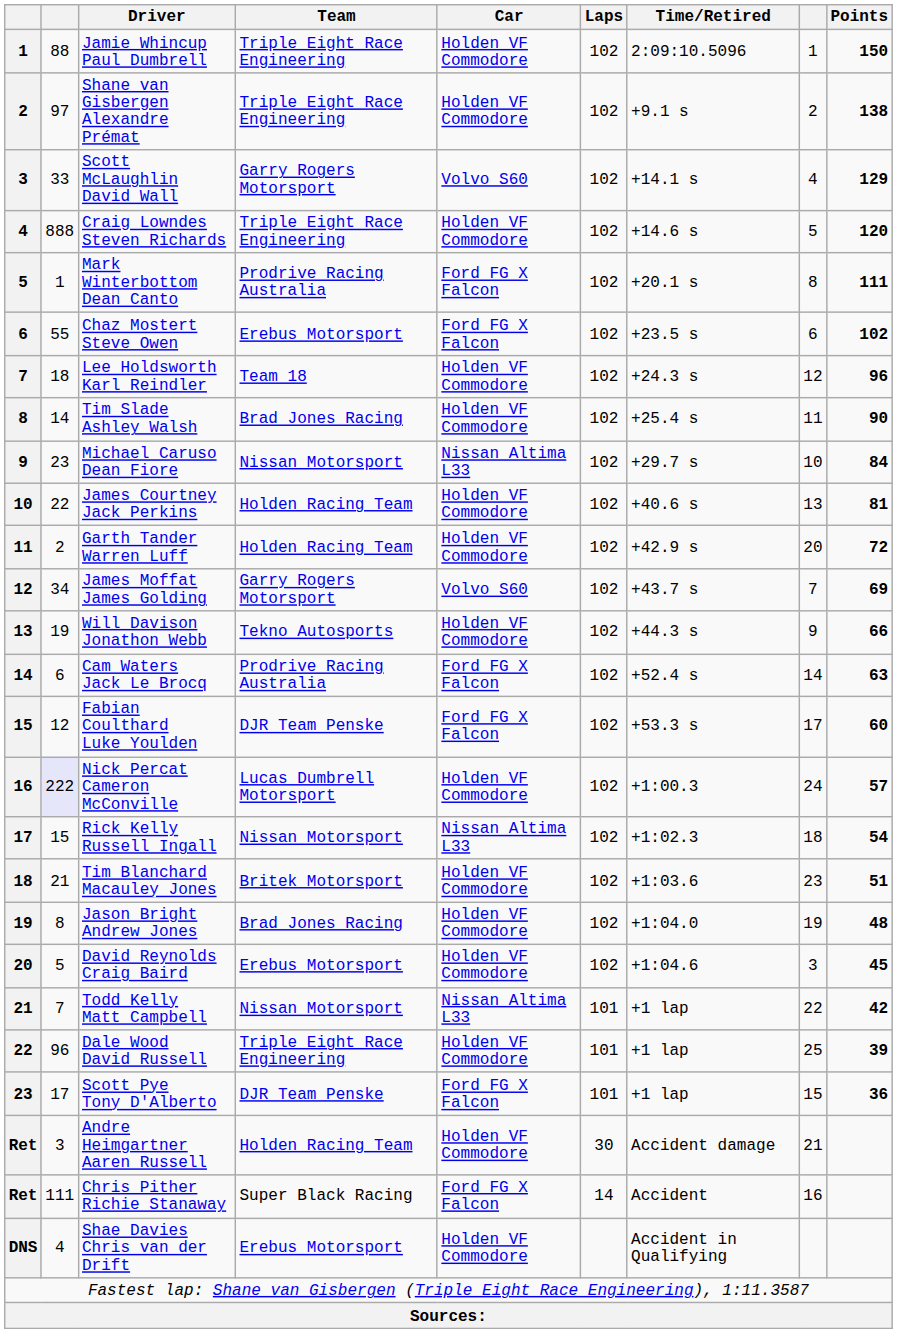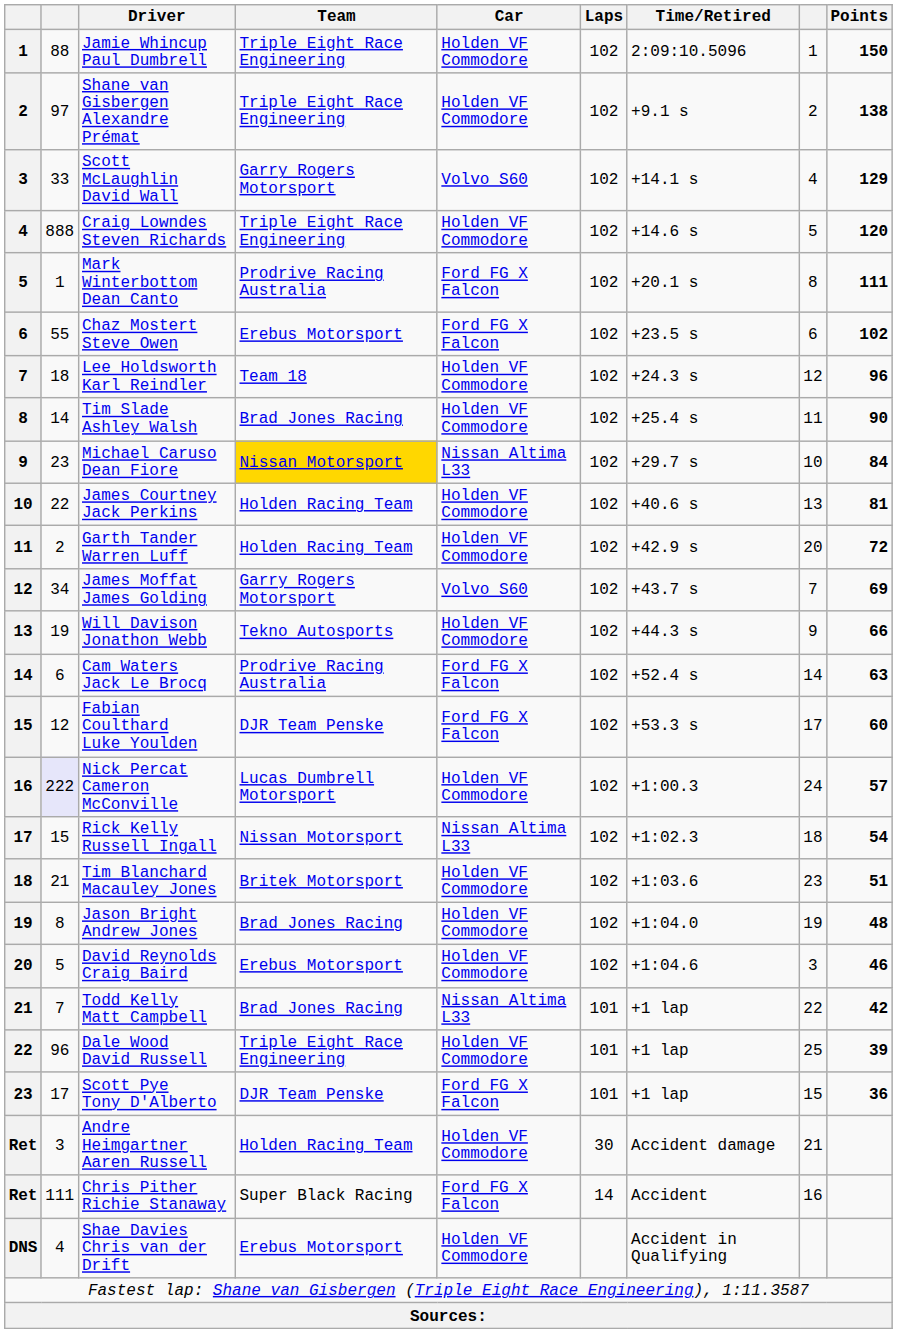 <table class="wikitable" style="font-size: 85%">
 <tr>
 <th></th>
 <th></th>
 <th>Driver</th>
 <th>Team</th>
 <th>Car</th>
 <th>Laps</th>
 <th>Time/Retired</th>
 <th></th>
 <th>Points</th>
 </tr>
 <tr>
 <th>1</th>
 <td align="center">88</td>
 <td> <a href='#'>Jamie Whincup</a><br> <a href='#'>Paul Dumbrell</a></td>
 <td><a href='#'>Triple Eight Race Engineering</a></td>
 <td><a href='#'>Holden VF Commodore</a></td>
 <td align="center">102</td>
 <td>2:09:10.5096</td>
 <td align="center">1</td>
 <td align="right"><strong>150</strong></td>
 </tr>
 <tr>
 <th>2</th>
 <td align="center">97</td>
 <td> <a href='#'>Shane van Gisbergen</a><br> <a href='#'>Alexandre Prémat</a></td>
 <td><a href='#'>Triple Eight Race Engineering</a></td>
 <td><a href='#'>Holden VF Commodore</a></td>
 <td align="center">102</td>
 <td>+9.1 s</td>
 <td align="center">2</td>
 <td align="right"><strong>138</strong></td>
 </tr>
 <tr>
 <th>3</th>
 <td align="center">33</td>
 <td> <a href='#'>Scott McLaughlin</a><br> <a href='#'>David Wall</a></td>
 <td><a href='#'>Garry Rogers Motorsport</a></td>
 <td><a href='#'>Volvo S60</a></td>
 <td align="center">102</td>
 <td>+14.1 s</td>
 <td align="center">4</td>
 <td align="right"><strong>129</strong></td>
 </tr>
 <tr>
 <th>4</th>
 <td align="center">888</td>
 <td> <a href='#'>Craig Lowndes</a><br> <a href='#'>Steven Richards</a></td>
 <td><a href='#'>Triple Eight Race Engineering</a></td>
 <td><a href='#'>Holden VF Commodore</a></td>
 <td align="center">102</td>
 <td>+14.6 s</td>
 <td align="center">5</td>
 <td align="right"><strong>120</strong></td>
 </tr>
 <tr>
 <th>5</th>
 <td align="center">1</td>
 <td> <a href='#'>Mark Winterbottom</a><br> <a href='#'>Dean Canto</a></td>
 <td><a href='#'>Prodrive Racing Australia</a></td>
 <td><a href='#'>Ford FG X Falcon</a></td>
 <td align="center">102</td>
 <td>+20.1 s</td>
 <td align="center">8</td>
 <td align="right"><strong>111</strong></td>
 </tr>
 <tr>
 <th>6</th>
 <td align="center">55</td>
 <td> <a href='#'>Chaz Mostert</a><br> <a href='#'>Steve Owen</a></td>
 <td><a href='#'>Erebus Motorsport</a></td>
 <td><a href='#'>Ford FG X Falcon</a></td>
 <td align="center">102</td>
 <td>+23.5 s</td>
 <td align="center">6</td>
 <td align="right"><strong>102</strong></td>
 </tr>
 <tr>
 <th>7</th>
 <td align="center">18</td>
 <td> <a href='#'>Lee Holdsworth</a><br> <a href='#'>Karl Reindler</a></td>
 <td><a href='#'>Team 18</a></td>
 <td><a href='#'>Holden VF Commodore</a></td>
 <td align="center">102</td>
 <td>+24.3 s</td>
 <td align="center">12</td>
 <td align="right"><strong>96</strong></td>
 </tr>
 <tr>
 <th>8</th>
 <td align="center">14</td>
 <td> <a href='#'>Tim Slade</a><br> <a href='#'>Ashley Walsh</a></td>
 <td><a href='#'>Brad Jones Racing</a></td>
 <td><a href='#'>Holden VF Commodore</a></td>
 <td align="center">102</td>
 <td>+25.4 s</td>
 <td align="center">11</td>
 <td align="right"><strong>90</strong></td>
 </tr>
 <tr>
 <th>9</th>
 <td align="center">23</td>
 <td> <a href='#'>Michael Caruso</a><br> <a href='#'>Dean Fiore</a></td>
-<td><a href='#'>Nissan Motorsport</a></td>
+<td style="background: gold;"><a href='#'>Nissan Motorsport</a></td>
 <td><a href='#'>Nissan Altima L33</a></td>
 <td align="center">102</td>
 <td>+29.7 s</td>
 <td align="center">10</td>
 <td align="right"><strong>84</strong></td>
 </tr>
 <tr>
 <th>10</th>
 <td align="center">22</td>
 <td> <a href='#'>James Courtney</a><br> <a href='#'>Jack Perkins</a></td>
 <td><a href='#'>Holden Racing Team</a></td>
 <td><a href='#'>Holden VF Commodore</a></td>
 <td align="center">102</td>
 <td>+40.6 s</td>
 <td align="center">13</td>
 <td align="right"><strong>81</strong></td>
 </tr>
 <tr>
 <th>11</th>
 <td align="center">2</td>
 <td> <a href='#'>Garth Tander</a><br> <a href='#'>Warren Luff</a></td>
 <td><a href='#'>Holden Racing Team</a></td>
 <td><a href='#'>Holden VF Commodore</a></td>
 <td align="center">102</td>
 <td>+42.9 s</td>
 <td align="center">20</td>
 <td align="right"><strong>72</strong></td>
 </tr>
 <tr>
 <th>12</th>
 <td align="center">34</td>
 <td> <a href='#'>James Moffat</a><br> <a href='#'>James Golding</a></td>
 <td><a href='#'>Garry Rogers Motorsport</a></td>
 <td><a href='#'>Volvo S60</a></td>
 <td align="center">102</td>
 <td>+43.7 s</td>
 <td align="center">7</td>
 <td align="right"><strong>69</strong></td>
 </tr>
 <tr>
 <th>13</th>
 <td align="center">19</td>
 <td> <a href='#'>Will Davison</a><br> <a href='#'>Jonathon Webb</a></td>
 <td><a href='#'>Tekno Autosports</a></td>
 <td><a href='#'>Holden VF Commodore</a></td>
 <td align="center">102</td>
 <td>+44.3 s</td>
 <td align="center">9</td>
 <td align="right"><strong>66</strong></td>
 </tr>
 <tr>
 <th>14</th>
 <td align="center">6</td>
 <td> <a href='#'>Cam Waters</a><br> <a href='#'>Jack Le Brocq</a></td>
 <td><a href='#'>Prodrive Racing Australia</a></td>
 <td><a href='#'>Ford FG X Falcon</a></td>
 <td align="center">102</td>
 <td>+52.4 s</td>
 <td align="center">14</td>
 <td align="right"><strong>63</strong></td>
 </tr>
 <tr>
 <th>15</th>
 <td align="center">12</td>
 <td> <a href='#'>Fabian Coulthard</a><br> <a href='#'>Luke Youlden</a></td>
 <td><a href='#'>DJR Team Penske</a></td>
 <td><a href='#'>Ford FG X Falcon</a></td>
 <td align="center">102</td>
 <td>+53.3 s</td>
 <td align="center">17</td>
 <td align="right"><strong>60</strong></td>
 </tr>
 <tr>
 <th>16</th>
 <td align="center" style="background: lavender;">222</td>
 <td> <a href='#'>Nick Percat</a><br> <a href='#'>Cameron McConville</a></td>
 <td><a href='#'>Lucas Dumbrell Motorsport</a></td>
 <td><a href='#'>Holden VF Commodore</a></td>
 <td align="center">102</td>
 <td>+1:00.3</td>
 <td align="center">24</td>
 <td align="right"><strong>57</strong></td>
 </tr>
 <tr>
 <th>17</th>
 <td align="center">15</td>
 <td> <a href='#'>Rick Kelly</a><br> <a href='#'>Russell Ingall</a></td>
 <td><a href='#'>Nissan Motorsport</a></td>
 <td><a href='#'>Nissan Altima L33</a></td>
 <td align="center">102</td>
 <td>+1:02.3</td>
 <td align="center">18</td>
 <td align="right"><strong>54</strong></td>
 </tr>
 <tr>
 <th>18</th>
 <td align="center">21</td>
 <td> <a href='#'>Tim Blanchard</a><br> <a href='#'>Macauley Jones</a></td>
 <td><a href='#'>Britek Motorsport</a></td>
 <td><a href='#'>Holden VF Commodore</a></td>
 <td align="center">102</td>
 <td>+1:03.6</td>
 <td align="center">23</td>
 <td align="right"><strong>51</strong></td>
 </tr>
 <tr>
 <th>19</th>
 <td align="center">8</td>
 <td> <a href='#'>Jason Bright</a><br> <a href='#'>Andrew Jones</a></td>
 <td><a href='#'>Brad Jones Racing</a></td>
 <td><a href='#'>Holden VF Commodore</a></td>
 <td align="center">102</td>
 <td>+1:04.0</td>
 <td align="center">19</td>
 <td align="right"><strong>48</strong></td>
 </tr>
 <tr>
 <th>20</th>
 <td align="center">5</td>
 <td> <a href='#'>David Reynolds</a><br> <a href='#'>Craig Baird</a></td>
 <td><a href='#'>Erebus Motorsport</a></td>
 <td><a href='#'>Holden VF Commodore</a></td>
 <td align="center">102</td>
 <td>+1:04.6</td>
 <td align="center">3</td>
-<td align="right"><strong>45</strong></td>
+<td align="right"><strong>46</strong></td>
 </tr>
 <tr>
 <th>21</th>
 <td align="center">7</td>
 <td> <a href='#'>Todd Kelly</a><br> <a href='#'>Matt Campbell</a></td>
-<td><a href='#'>Nissan Motorsport</a></td>
+<td><a href='#'>Brad Jones Racing</a></td>
 <td><a href='#'>Nissan Altima L33</a></td>
 <td align="center">101</td>
 <td>+1 lap</td>
 <td align="center">22</td>
 <td align="right"><strong>42</strong></td>
 </tr>
 <tr>
 <th>22</th>
 <td align="center">96</td>
 <td> <a href='#'>Dale Wood</a><br> <a href='#'>David Russell</a></td>
 <td><a href='#'>Triple Eight Race Engineering</a></td>
 <td><a href='#'>Holden VF Commodore</a></td>
 <td align="center">101</td>
 <td>+1 lap</td>
 <td align="center">25</td>
 <td align="right"><strong>39</strong></td>
 </tr>
 <tr>
 <th>23</th>
 <td align="center">17</td>
 <td> <a href='#'>Scott Pye</a><br> <a href='#'>Tony D'Alberto</a></td>
 <td><a href='#'>DJR Team Penske</a></td>
 <td><a href='#'>Ford FG X Falcon</a></td>
 <td align="center">101</td>
 <td>+1 lap</td>
 <td align="center">15</td>
 <td align="right"><strong>36</strong></td>
 </tr>
 <tr>
 <th>Ret</th>
 <td align="center">3</td>
 <td> <a href='#'>Andre Heimgartner</a><br> <a href='#'>Aaren Russell</a></td>
 <td><a href='#'>Holden Racing Team</a></td>
 <td><a href='#'>Holden VF Commodore</a></td>
 <td align="center">30</td>
 <td>Accident damage</td>
 <td align="center">21</td>
 <td></td>
 </tr>
 <tr>
 <th>Ret</th>
 <td align="center">111</td>
 <td> <a href='#'>Chris Pither</a><br> <a href='#'>Richie Stanaway</a></td>
 <td>Super Black Racing</td>
 <td><a href='#'>Ford FG X Falcon</a></td>
 <td align="center">14</td>
 <td>Accident</td>
 <td align="center">16</td>
 <td></td>
 </tr>
 <tr>
 <th>DNS</th>
 <td align="center">4</td>
 <td> <a href='#'>Shae Davies</a><br> <a href='#'>Chris van der Drift</a></td>
 <td><a href='#'>Erebus Motorsport</a></td>
 <td><a href='#'>Holden VF Commodore</a></td>
 <td></td>
 <td>Accident in Qualifying</td>
 <td></td>
 <td></td>
 </tr>
 <tr>
 <td colspan="9" align="center"><em>Fastest lap: <a href='#'>Shane van Gisbergen</a> (<a href='#'>Triple Eight Race Engineering</a>), 1:11.3587</em></td>
 </tr>
 <tr>
 <th colspan="9">Sources:</th>
 </tr>
 <tr>
 </tr>
 </table>
